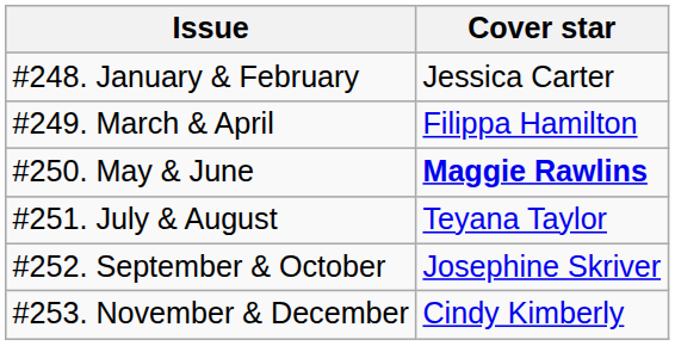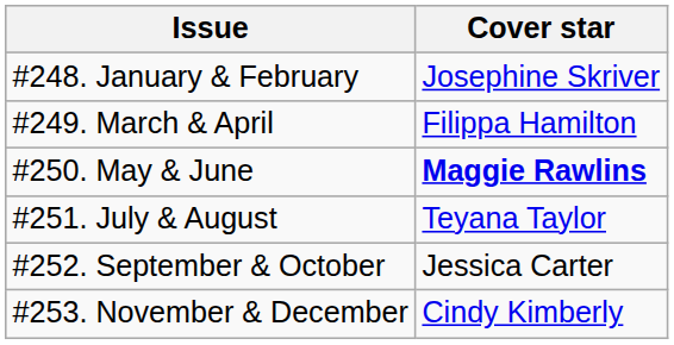 <table class="sortable wikitable">
 <tr>
 <th>Issue</th>
 <th>Cover star</th>
 </tr>
 <tr>
 <td>#248. January & February</td>
-<td>Jessica Carter</td>
+<td><a href='#'>Josephine Skriver</a></td>
 </tr>
 <tr>
 <td>#249. March & April</td>
 <td><a href='#'>Filippa Hamilton</a></td>
 </tr>
 <tr>
 <td>#250. May & June</td>
 <td><strong><a href='#'>Maggie Rawlins</a></strong></td>
 </tr>
 <tr>
 <td>#251. July & August</td>
 <td><a href='#'>Teyana Taylor</a></td>
 </tr>
 <tr>
 <td>#252. September & October</td>
-<td><a href='#'>Josephine Skriver</a></td>
+<td>Jessica Carter</td>
 </tr>
 <tr>
 <td>#253. November & December</td>
 <td><a href='#'>Cindy Kimberly</a></td>
 </tr>
 </table>
